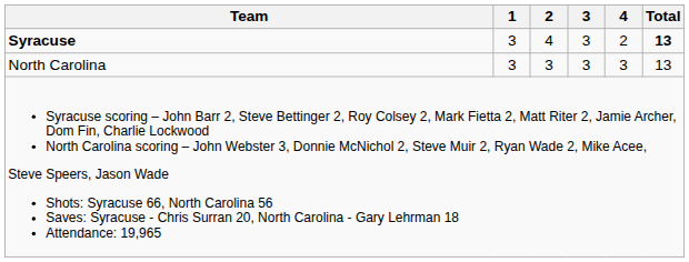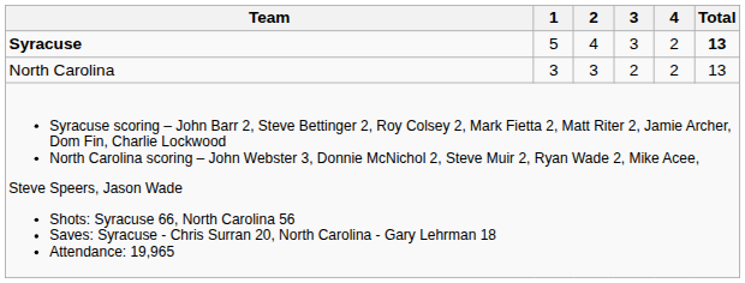 <table class="wikitable" style="text-align:center; max-width:45em">
 <tr>
 <th>Team</th>
 <th style="width:2em">1</th>
 <th style="width:2em">2</th>
 <th style="width:2em">3</th>
 <th style="width:2em">4</th>
 <th style="width:2em">Total</th>
 </tr>
 <tr>
 <td style="text-align:left"><strong>Syracuse</strong></td>
-<td>3</td>
+<td>5</td>
 <td>4</td>
 <td>3</td>
 <td>2</td>
 <td><strong>13</strong></td>
 </tr>
 <tr>
 <td style="text-align:left">North Carolina</td>
 <td>3</td>
 <td>3</td>
-<td>3</td>
-<td>3</td>
+<td>2</td>
+<td>2</td>
 <td>13</td>
 </tr>
 <tr>
 <td colspan=10 style="text-align:left; font-size:88%;"><br><ul><li>Syracuse scoring – John Barr 2, Steve Bettinger 2, Roy Colsey 2, Mark Fietta 2, Matt Riter 2, Jamie Archer, Dom Fin, Charlie Lockwood</li><li>North Carolina scoring – John Webster 3, Donnie McNichol 2, Steve Muir 2, Ryan Wade 2, Mike Acee,</li></ul>Steve Speers, Jason Wade<ul><li>Shots: Syracuse 66, North Carolina 56</li><li>Saves: Syracuse - Chris Surran 20, North Carolina - Gary Lehrman 18</li><li>Attendance: 19,965</li></ul></td>
 </tr>
 </table>
